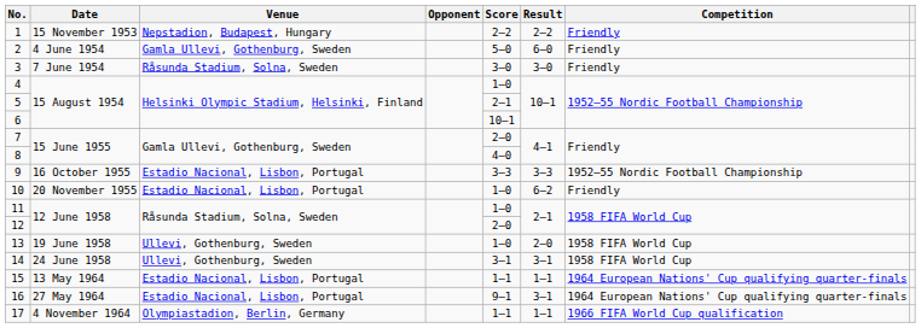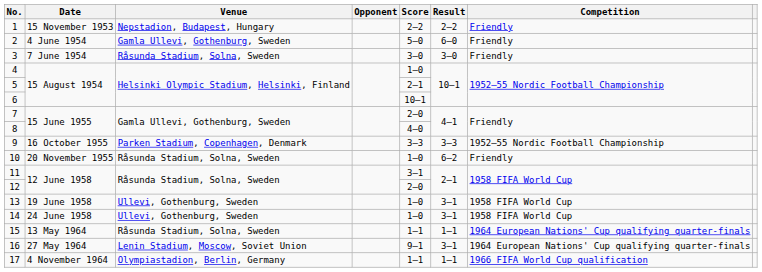 <table class="wikitable sortable">
 <tr>
 <th scope="col">No.</th>
 <th scope="col">Date</th>
 <th scope="col">Venue</th>
 <th scope="col">Opponent</th>
 <th scope="col">Score</th>
 <th scope="col">Result</th>
 <th scope="col">Competition</th>
 <th scope="col" class="unsortable"></th>
 </tr>
 <tr>
 <td align="center">1</td>
 <td>15 November 1953</td>
 <td><a href='#'>Nepstadion</a>, <a href='#'>Budapest</a>, Hungary</td>
 <td></td>
 <td align="center">2–2</td>
 <td align="center">2–2</td>
 <td><a href='#'>Friendly</a></td>
 <td></td>
 </tr>
 <tr>
 <td align="center">2</td>
 <td>4 June 1954</td>
 <td><a href='#'>Gamla Ullevi</a>, <a href='#'>Gothenburg</a>, Sweden</td>
 <td></td>
 <td align="center">5–0</td>
 <td align="center">6–0</td>
 <td>Friendly</td>
 <td></td>
 </tr>
 <tr>
 <td align="center">3</td>
 <td>7 June 1954</td>
 <td><a href='#'>Råsunda Stadium</a>, <a href='#'>Solna</a>, Sweden</td>
 <td></td>
 <td align="center">3–0</td>
 <td style="text-align:center">3–0</td>
 <td>Friendly</td>
 <td></td>
 </tr>
 <tr>
 <td align="center">4</td>
 <td rowspan="3">15 August 1954</td>
 <td rowspan="3"><a href='#'>Helsinki Olympic Stadium</a>, <a href='#'>Helsinki</a>, Finland</td>
 <td rowspan="3"></td>
 <td align="center">1–0</td>
 <td rowspan="3" align="center">10–1</td>
 <td rowspan="3"><a href='#'>1952–55 Nordic Football Championship</a></td>
 <td rowspan="3"></td>
 </tr>
 <tr>
 <td align="center">5</td>
 <td align="center">2–1</td>
 </tr>
 <tr>
 <td align="center">6</td>
 <td align="center">10–1</td>
 </tr>
 <tr>
 <td align="center">7</td>
 <td rowspan="2">15 June 1955</td>
 <td rowspan="2">Gamla Ullevi, Gothenburg, Sweden</td>
 <td rowspan="2"></td>
 <td align="center">2–0</td>
 <td rowspan="2" align="center">4–1</td>
 <td rowspan="2">Friendly</td>
 <td rowspan="2"></td>
 </tr>
 <tr>
 <td align="center">8</td>
 <td align="center">4–0</td>
 </tr>
 <tr>
 <td align="center">9</td>
 <td>16 October 1955</td>
-<td><a href='#'>Estadio Nacional</a>, <a href='#'>Lisbon</a>, Portugal</td>
+<td><a href='#'>Parken Stadium</a>, <a href='#'>Copenhagen</a>, Denmark</td>
 <td></td>
 <td align="center">3–3</td>
 <td align="center">3–3</td>
 <td>1952–55 Nordic Football Championship</td>
 <td></td>
 </tr>
 <tr>
 <td align="center">10</td>
 <td>20 November 1955</td>
-<td><a href='#'>Estadio Nacional</a>, <a href='#'>Lisbon</a>, Portugal</td>
+<td>Råsunda Stadium, Solna, Sweden</td>
 <td></td>
 <td align="center">1–0</td>
 <td align="center">6–2</td>
 <td>Friendly</td>
 <td></td>
 </tr>
 <tr>
 <td align="center">11</td>
 <td rowspan="2">12 June 1958</td>
 <td rowspan="2">Råsunda Stadium, Solna, Sweden</td>
 <td rowspan="2"></td>
-<td align="center">1–0</td>
+<td align="center">3–1</td>
 <td rowspan="2" align="center">2–1</td>
 <td rowspan="2"><a href='#'>1958 FIFA World Cup</a></td>
 <td rowspan="2"></td>
 </tr>
 <tr>
 <td align="center">12</td>
 <td align="center">2–0</td>
 </tr>
 <tr>
 <td align="center">13</td>
 <td>19 June 1958</td>
 <td><a href='#'>Ullevi</a>, Gothenburg, Sweden</td>
 <td></td>
 <td align="center">1–0</td>
-<td align="center">2–0</td>
+<td align="center">3–1</td>
 <td>1958 FIFA World Cup</td>
 <td></td>
 </tr>
 <tr>
 <td align="center">14</td>
 <td>24 June 1958</td>
 <td><a href='#'>Ullevi</a>, Gothenburg, Sweden</td>
 <td></td>
-<td align="center">3–1</td>
+<td align="center">1–0</td>
 <td align="center">3–1</td>
 <td>1958 FIFA World Cup</td>
 <td></td>
 </tr>
 <tr>
 <td align="center">15</td>
 <td>13 May 1964</td>
-<td><a href='#'>Estadio Nacional</a>, <a href='#'>Lisbon</a>, Portugal</td>
+<td>Råsunda Stadium, Solna, Sweden</td>
 <td></td>
 <td align="center">1–1</td>
 <td align="center">1–1</td>
 <td><a href='#'>1964 European Nations' Cup qualifying quarter-finals</a></td>
 <td></td>
 </tr>
 <tr>
 <td align="center">16</td>
 <td>27 May 1964</td>
-<td><a href='#'>Estadio Nacional</a>, <a href='#'>Lisbon</a>, Portugal</td>
+<td><a href='#'>Lenin Stadium</a>, <a href='#'>Moscow</a>, Soviet Union</td>
 <td></td>
 <td align="center">9–1</td>
 <td align="center">3–1</td>
 <td>1964 European Nations' Cup qualifying quarter-finals</td>
 <td></td>
 </tr>
 <tr>
 <td align="center">17</td>
 <td>4 November 1964</td>
 <td><a href='#'>Olympiastadion</a>, <a href='#'>Berlin</a>, Germany</td>
 <td></td>
 <td align="center">1–1</td>
 <td align="center">1–1</td>
 <td><a href='#'>1966 FIFA World Cup qualification</a></td>
 <td></td>
 </tr>
 </table>
